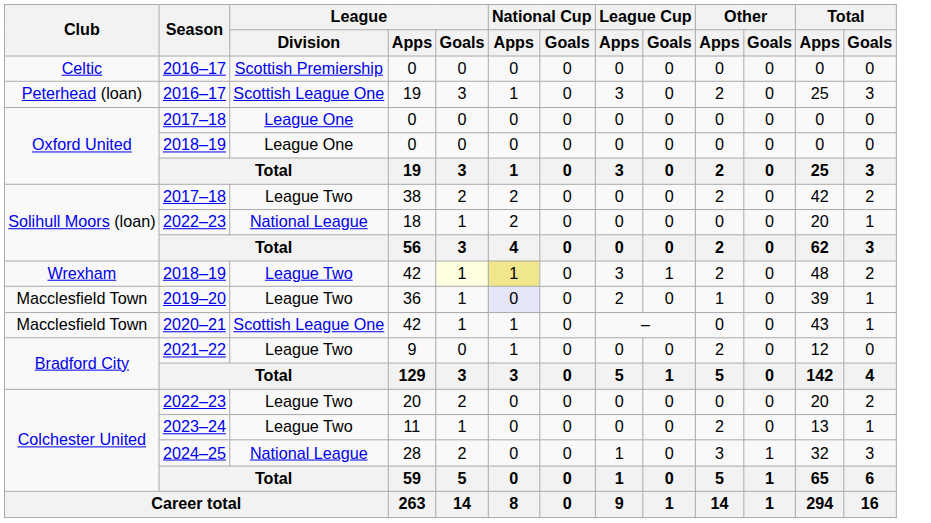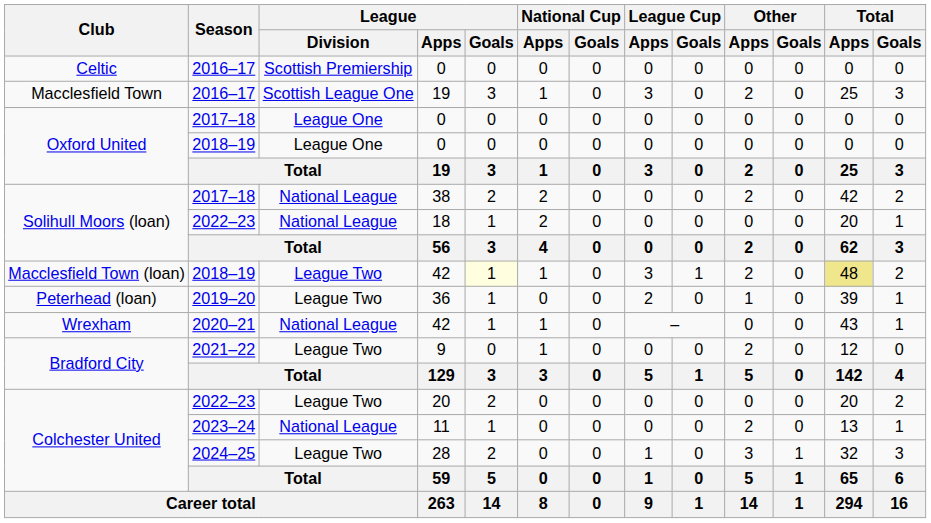 <table class=wikitable style="text-align: center">
 <tr>
 <th rowspan=2>Club</th>
 <th rowspan=2>Season</th>
 <th colspan=3>League</th>
 <th colspan=2>National Cup</th>
 <th colspan=2>League Cup</th>
 <th colspan=2>Other</th>
 <th colspan=2>Total</th>
 </tr>
 <tr>
 <th>Division</th>
 <th>Apps</th>
 <th>Goals</th>
 <th>Apps</th>
 <th>Goals</th>
 <th>Apps</th>
 <th>Goals</th>
 <th>Apps</th>
 <th>Goals</th>
 <th>Apps</th>
 <th>Goals</th>
 </tr>
 <tr>
 <td><a href='#'>Celtic</a></td>
 <td><a href='#'>2016–17</a></td>
 <td><a href='#'>Scottish Premiership</a></td>
 <td>0</td>
 <td>0</td>
 <td>0</td>
 <td>0</td>
 <td>0</td>
 <td>0</td>
 <td>0</td>
 <td>0</td>
 <td>0</td>
 <td>0</td>
 </tr>
 <tr>
-<td><a href='#'>Peterhead</a> (loan)</td>
+<td>Macclesfield Town</td>
 <td><a href='#'>2016–17</a></td>
 <td><a href='#'>Scottish League One</a></td>
 <td>19</td>
 <td>3</td>
 <td>1</td>
 <td>0</td>
 <td>3</td>
 <td>0</td>
 <td>2</td>
 <td>0</td>
 <td>25</td>
 <td>3</td>
 </tr>
 <tr>
 <td rowspan=3><a href='#'>Oxford United</a></td>
 <td><a href='#'>2017–18</a></td>
 <td><a href='#'>League One</a></td>
 <td>0</td>
 <td>0</td>
 <td>0</td>
 <td>0</td>
 <td>0</td>
 <td>0</td>
 <td>0</td>
 <td>0</td>
 <td>0</td>
 <td>0</td>
 </tr>
 <tr>
 <td><a href='#'>2018–19</a></td>
 <td>League One</td>
 <td>0</td>
 <td>0</td>
 <td>0</td>
 <td>0</td>
 <td>0</td>
 <td>0</td>
 <td>0</td>
 <td>0</td>
 <td>0</td>
 <td>0</td>
 </tr>
 <tr>
 <th colspan=2>Total</th>
 <th>19</th>
 <th>3</th>
 <th>1</th>
 <th>0</th>
 <th>3</th>
 <th>0</th>
 <th>2</th>
 <th>0</th>
 <th>25</th>
 <th>3</th>
 </tr>
 <tr>
 <td rowspan=3><a href='#'>Solihull Moors</a> (loan)</td>
 <td><a href='#'>2017–18</a></td>
-<td>League Two</td>
+<td><a href='#'>National League</a></td>
 <td>38</td>
 <td>2</td>
 <td>2</td>
 <td>0</td>
 <td>0</td>
 <td>0</td>
 <td>2</td>
 <td>0</td>
 <td>42</td>
 <td>2</td>
 </tr>
 <tr>
 <td><a href='#'>2022–23</a></td>
 <td><a href='#'>National League</a></td>
 <td>18</td>
 <td>1</td>
 <td>2</td>
 <td>0</td>
 <td>0</td>
 <td>0</td>
 <td>0</td>
 <td>0</td>
 <td>20</td>
 <td>1</td>
 </tr>
 <tr>
 <th colspan=2>Total</th>
 <th>56</th>
 <th>3</th>
 <th>4</th>
 <th>0</th>
 <th>0</th>
 <th>0</th>
 <th>2</th>
 <th>0</th>
 <th>62</th>
 <th>3</th>
 </tr>
 <tr>
-<td><a href='#'>Wrexham</a></td>
+<td><a href='#'>Macclesfield Town</a> (loan)</td>
 <td><a href='#'>2018–19</a></td>
 <td><a href='#'>League Two</a></td>
 <td>42</td>
 <td style="background: lightyellow;">1</td>
-<td style="background: khaki;">1</td>
+<td>1</td>
 <td>0</td>
 <td>3</td>
 <td>1</td>
 <td>2</td>
 <td>0</td>
-<td>48</td>
+<td style="background: khaki;">48</td>
 <td>2</td>
 </tr>
 <tr>
-<td>Macclesfield Town</td>
+<td><a href='#'>Peterhead</a> (loan)</td>
 <td><a href='#'>2019–20</a></td>
 <td>League Two</td>
 <td>36</td>
 <td>1</td>
-<td style="background: lavender;">0</td>
+<td>0</td>
 <td>0</td>
 <td>2</td>
 <td>0</td>
 <td>1</td>
 <td>0</td>
 <td>39</td>
 <td>1</td>
 </tr>
 <tr>
-<td>Macclesfield Town</td>
+<td><a href='#'>Wrexham</a></td>
 <td><a href='#'>2020–21</a></td>
-<td><a href='#'>Scottish League One</a></td>
+<td><a href='#'>National League</a></td>
 <td>42</td>
 <td>1</td>
 <td>1</td>
 <td>0</td>
 <td colspan="2">–</td>
 <td>0</td>
 <td>0</td>
 <td>43</td>
 <td>1</td>
 </tr>
 <tr>
 <td rowspan=2><a href='#'>Bradford City</a></td>
 <td><a href='#'>2021–22</a></td>
 <td>League Two</td>
 <td>9</td>
 <td>0</td>
 <td>1</td>
 <td>0</td>
 <td>0</td>
 <td>0</td>
 <td>2</td>
 <td>0</td>
 <td>12</td>
 <td>0</td>
 </tr>
 <tr>
 <th colspan=2>Total</th>
 <th>129</th>
 <th>3</th>
 <th>3</th>
 <th>0</th>
 <th>5</th>
 <th>1</th>
 <th>5</th>
 <th>0</th>
 <th>142</th>
 <th>4</th>
 </tr>
 <tr>
 <td rowspan=4><a href='#'>Colchester United</a></td>
 <td><a href='#'>2022–23</a></td>
 <td>League Two</td>
 <td>20</td>
 <td>2</td>
 <td>0</td>
 <td>0</td>
 <td>0</td>
 <td>0</td>
 <td>0</td>
 <td>0</td>
 <td>20</td>
 <td>2</td>
 </tr>
 <tr>
 <td><a href='#'>2023–24</a></td>
-<td>League Two</td>
+<td><a href='#'>National League</a></td>
 <td>11</td>
 <td>1</td>
 <td>0</td>
 <td>0</td>
 <td>0</td>
 <td>0</td>
 <td>2</td>
 <td>0</td>
 <td>13</td>
 <td>1</td>
 </tr>
 <tr>
 <td><a href='#'>2024–25</a></td>
-<td><a href='#'>National League</a></td>
+<td>League Two</td>
 <td>28</td>
 <td>2</td>
 <td>0</td>
 <td>0</td>
 <td>1</td>
 <td>0</td>
 <td>3</td>
 <td>1</td>
 <td>32</td>
 <td>3</td>
 </tr>
 <tr>
 <th colspan=2>Total</th>
 <th>59</th>
 <th>5</th>
 <th>0</th>
 <th>0</th>
 <th>1</th>
 <th>0</th>
 <th>5</th>
 <th>1</th>
 <th>65</th>
 <th>6</th>
 </tr>
 <tr>
 <th colspan=3>Career total</th>
 <th>263</th>
 <th>14</th>
 <th>8</th>
 <th>0</th>
 <th>9</th>
 <th>1</th>
 <th>14</th>
 <th>1</th>
 <th>294</th>
 <th>16</th>
 </tr>
 </table>
